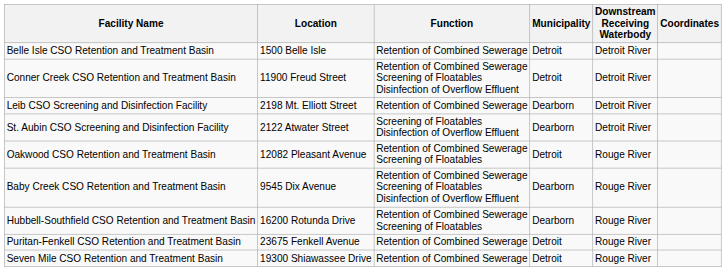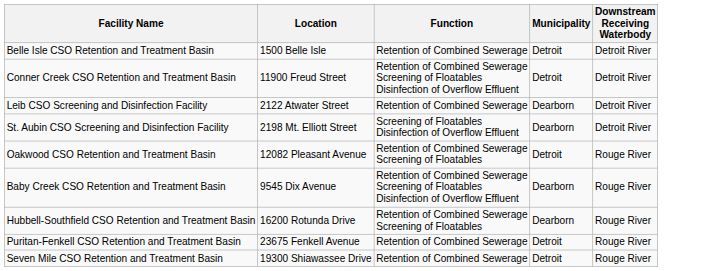 <table class="wikitable">
 <tr>
 <th>Facility Name</th>
 <th>Location</th>
 <th>Function</th>
 <th>Municipality</th>
 <th>Downstream<br>Receiving<br>Waterbody</th>
-<th>Coordinates</th>
 </tr>
 <tr>
 <td>Belle Isle CSO Retention and Treatment Basin</td>
 <td>1500 Belle Isle</td>
 <td>Retention of Combined Sewerage</td>
 <td>Detroit</td>
 <td>Detroit River</td>
-<td></td>
 </tr>
 <tr>
 <td>Conner Creek CSO Retention and Treatment Basin</td>
 <td>11900 Freud Street</td>
 <td>Retention of Combined Sewerage<br>Screening of Floatables<br>Disinfection of Overflow Effluent</td>
 <td>Detroit</td>
 <td>Detroit River</td>
-<td></td>
 </tr>
 <tr>
 <td>Leib CSO Screening and Disinfection Facility</td>
-<td>2198 Mt. Elliott Street</td>
+<td>2122 Atwater Street</td>
 <td>Retention of Combined Sewerage</td>
 <td>Dearborn</td>
 <td>Detroit River</td>
-<td></td>
 </tr>
 <tr>
 <td>St. Aubin CSO Screening and Disinfection Facility</td>
-<td>2122 Atwater Street</td>
+<td>2198 Mt. Elliott Street</td>
 <td>Screening of Floatables<br>Disinfection of Overflow Effluent</td>
 <td>Dearborn</td>
 <td>Detroit River</td>
-<td></td>
 </tr>
 <tr>
 <td>Oakwood CSO Retention and Treatment Basin</td>
 <td>12082 Pleasant Avenue</td>
 <td>Retention of Combined Sewerage<br>Screening of Floatables</td>
 <td>Detroit</td>
 <td>Rouge River</td>
-<td></td>
 </tr>
 <tr>
 <td>Baby Creek CSO Retention and Treatment Basin</td>
 <td>9545 Dix Avenue</td>
 <td>Retention of Combined Sewerage<br>Screening of Floatables<br>Disinfection of Overflow Effluent</td>
 <td>Dearborn</td>
 <td>Rouge River</td>
-<td></td>
 </tr>
 <tr>
 <td>Hubbell-Southfield CSO Retention and Treatment Basin</td>
 <td>16200 Rotunda Drive</td>
 <td>Retention of Combined Sewerage<br>Screening of Floatables</td>
 <td>Dearborn</td>
 <td>Rouge River</td>
-<td></td>
 </tr>
 <tr>
 <td>Puritan-Fenkell CSO Retention and Treatment Basin</td>
 <td>23675 Fenkell Avenue</td>
 <td>Retention of Combined Sewerage</td>
 <td>Detroit</td>
 <td>Rouge River</td>
-<td></td>
 </tr>
 <tr>
 <td>Seven Mile CSO Retention and Treatment Basin</td>
 <td>19300 Shiawassee Drive</td>
 <td>Retention of Combined Sewerage</td>
 <td>Detroit</td>
 <td>Rouge River</td>
-<td></td>
 </tr>
 </table>
